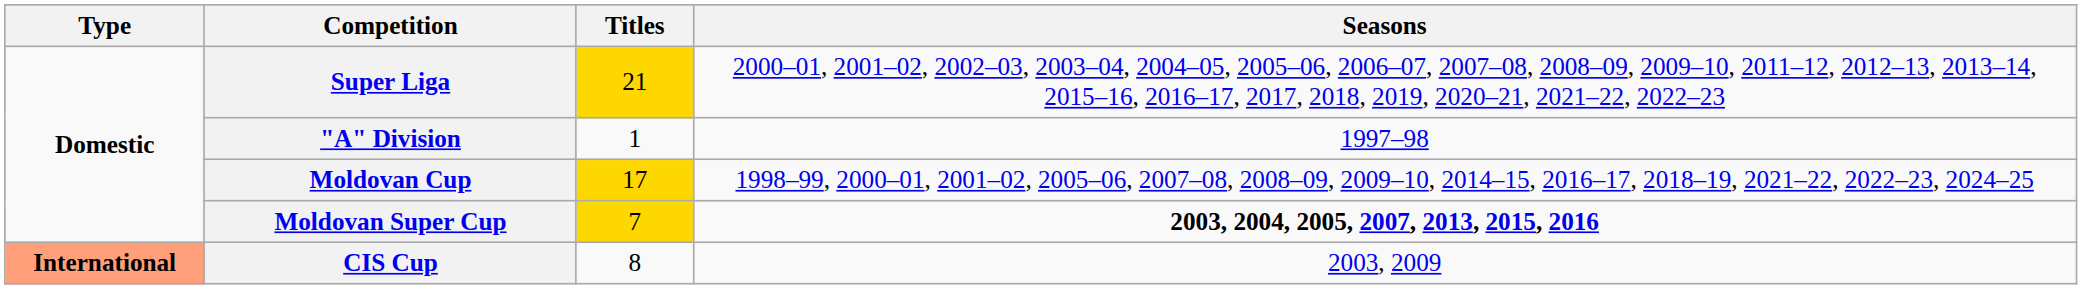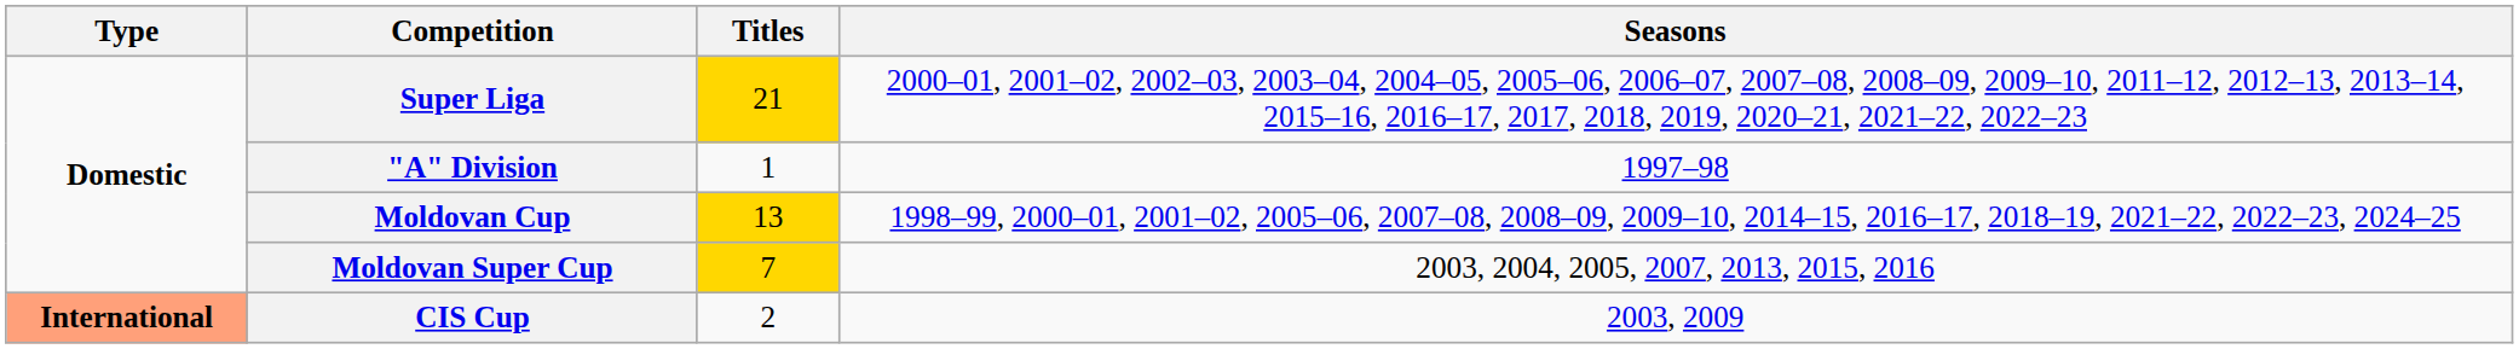 <table class="wikitable plainrowheaders" style="font-size:95%; text-align:center;">
 <tr>
 <th style="width: 1%;">Type</th>
 <th style="width: 5%;">Competition</th>
 <th style="width: 1%;">Titles</th>
 <th style="width: 21%;">Seasons</th>
 </tr>
 <tr>
 <td rowspan="4"><strong>Domestic</strong></td>
 <th scope=row><a href='#'>Super Liga</a></th>
 <td bgcolor="gold">21</td>
 <td><a href='#'>2000–01</a>, <a href='#'>2001–02</a>, <a href='#'>2002–03</a>, <a href='#'>2003–04</a>, <a href='#'>2004–05</a>, <a href='#'>2005–06</a>, <a href='#'>2006–07</a>, <a href='#'>2007–08</a>, <a href='#'>2008–09</a>, <a href='#'>2009–10</a>, <a href='#'>2011–12</a>, <a href='#'>2012–13</a>, <a href='#'>2013–14</a>, <a href='#'>2015–16</a>, <a href='#'>2016–17</a>, <a href='#'>2017</a>, <a href='#'>2018</a>, <a href='#'>2019</a>, <a href='#'>2020–21</a>, <a href='#'>2021–22</a>, <a href='#'>2022–23</a></td>
 </tr>
 <tr>
 <th scope=row><a href='#'>"A" Division</a></th>
 <td>1</td>
 <td><a href='#'>1997–98</a></td>
 </tr>
 <tr>
 <th scope=row><a href='#'>Moldovan Cup</a></th>
-<td bgcolor="gold">17</td>
+<td bgcolor="gold">13</td>
 <td><a href='#'>1998–99</a>, <a href='#'>2000–01</a>, <a href='#'>2001–02</a>, <a href='#'>2005–06</a>, <a href='#'>2007–08</a>, <a href='#'>2008–09</a>, <a href='#'>2009–10</a>, <a href='#'>2014–15</a>, <a href='#'>2016–17</a>, <a href='#'>2018–19</a>, <a href='#'>2021–22</a>, <a href='#'>2022–23</a>, <a href='#'>2024–25</a></td>
 </tr>
 <tr>
 <th scope=row><a href='#'>Moldovan Super Cup</a></th>
 <td bgcolor="gold">7</td>
-<td><strong>2003, 2004, 2005, <a href='#'>2007</a>, <a href='#'>2013</a>, <a href='#'>2015</a>, <a href='#'>2016</a></strong></td>
+<td>2003, 2004, 2005, <a href='#'>2007</a>, <a href='#'>2013</a>, <a href='#'>2015</a>, <a href='#'>2016</a></td>
 </tr>
 <tr>
 <td style="background: lightsalmon;"><strong>International</strong></td>
 <th scope=row><a href='#'>CIS Cup</a></th>
-<td>8</td>
+<td>2</td>
 <td><a href='#'>2003</a>, <a href='#'>2009</a></td>
 </tr>
 </table>
